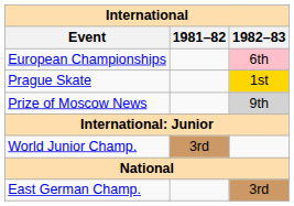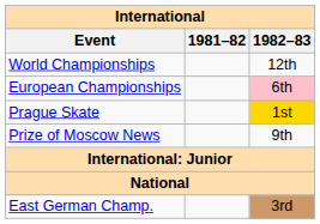 <table class="wikitable" style="text-align:center">
 <tr>
 <th style="background-color: #ffdead; " colspan=3 align=center>International</th>
 </tr>
 <tr>
 <th>Event</th>
 <th>1981–82</th>
 <th>1982–83</th>
+</tr>
+<tr>
+<td align=left><a href='#'>World Championships</a></td>
+<td></td>
+<td>12th</td>
 </tr>
 <tr>
 <td align=left><a href='#'>European Championships</a></td>
 <td></td>
 <td style="background: pink;">6th</td>
 </tr>
 <tr>
 <td align=left><a href='#'>Prague Skate</a></td>
 <td></td>
 <td bgcolor=gold>1st</td>
 </tr>
 <tr>
 <td align=left><a href='#'>Prize of Moscow News</a></td>
 <td></td>
-<td style="background: lightgrey;">9th</td>
+<td>9th</td>
 </tr>
 <tr>
 <th style="background-color: #ffdead; " colspan=3 align=center>International: Junior</th>
-</tr>
-<tr>
-<td align=left><a href='#'>World Junior Champ.</a></td>
-<td bgcolor=cc9966>3rd</td>
-<td></td>
 </tr>
 <tr>
 <th style="background-color: #ffdead; " colspan=3 align=center>National</th>
 </tr>
 <tr>
 <td align=left><a href='#'>East German Champ.</a></td>
 <td></td>
 <td bgcolor=cc9966>3rd</td>
 </tr>
 </table>
